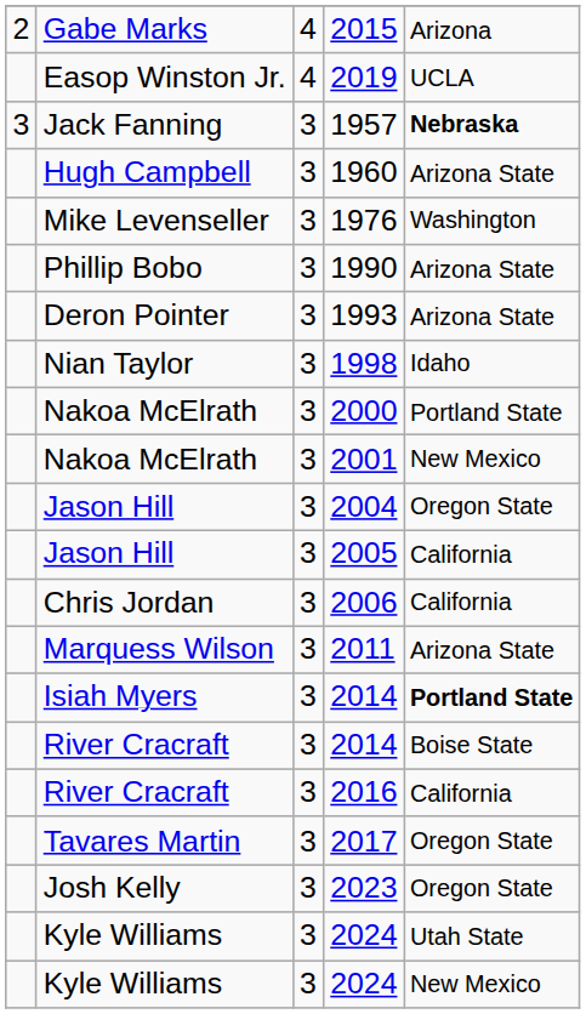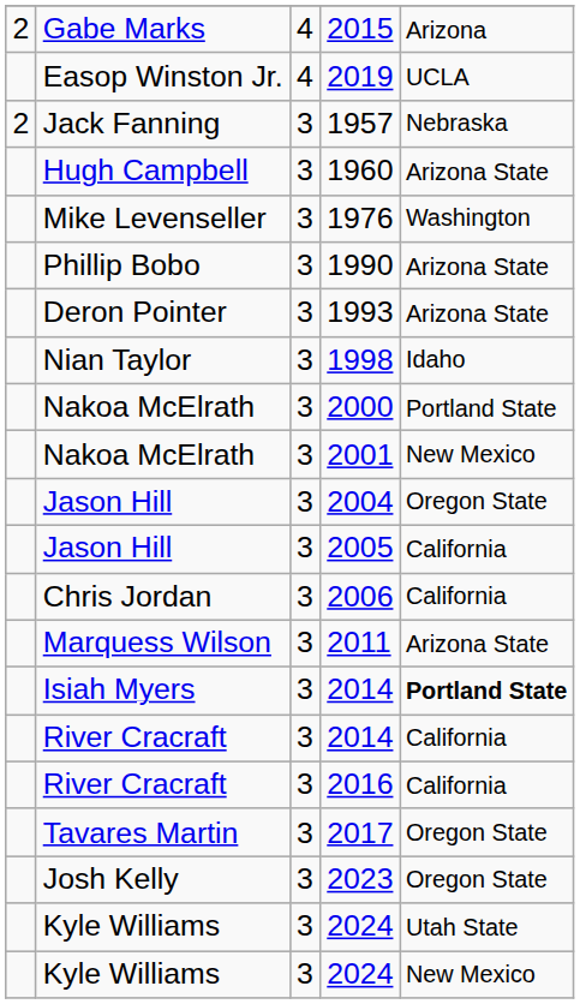 <table class="wikitable">
 <tr>
 </tr>
 <tr>
 <td>2</td>
 <td><a href='#'>Gabe Marks</a></td>
 <td>4</td>
 <td><a href='#'>2015</a></td>
 <td style="font-size:80%;">Arizona</td>
 </tr>
 <tr>
 <td></td>
 <td>Easop Winston Jr.</td>
 <td>4</td>
 <td><a href='#'>2019</a></td>
 <td style="font-size:80%;">UCLA</td>
 </tr>
 <tr>
-<td>3</td>
+<td>2</td>
 <td>Jack Fanning</td>
 <td>3</td>
 <td>1957</td>
-<td style="font-size:80%;"><strong>Nebraska</strong></td>
+<td style="font-size:80%;">Nebraska</td>
 </tr>
 <tr>
 <td></td>
 <td><a href='#'>Hugh Campbell</a></td>
 <td>3</td>
 <td>1960</td>
 <td style="font-size:80%;">Arizona State</td>
 </tr>
 <tr>
 <td></td>
 <td>Mike Levenseller</td>
 <td>3</td>
 <td>1976</td>
 <td style="font-size:80%;">Washington</td>
 </tr>
 <tr>
 <td></td>
 <td>Phillip Bobo</td>
 <td>3</td>
 <td>1990</td>
 <td style="font-size:80%;">Arizona State</td>
 </tr>
 <tr>
 <td></td>
 <td>Deron Pointer</td>
 <td>3</td>
 <td>1993</td>
 <td style="font-size:80%;">Arizona State</td>
 </tr>
 <tr>
 <td></td>
 <td>Nian Taylor</td>
 <td>3</td>
 <td><a href='#'>1998</a></td>
 <td style="font-size:80%;">Idaho</td>
 </tr>
 <tr>
 <td></td>
 <td>Nakoa McElrath</td>
 <td>3</td>
 <td><a href='#'>2000</a></td>
 <td style="font-size:80%;">Portland State</td>
 </tr>
 <tr>
 <td></td>
 <td>Nakoa McElrath</td>
 <td>3</td>
 <td><a href='#'>2001</a></td>
 <td style="font-size:80%;">New Mexico</td>
 </tr>
 <tr>
 <td></td>
 <td><a href='#'>Jason Hill</a></td>
 <td>3</td>
 <td><a href='#'>2004</a></td>
 <td style="font-size:80%;">Oregon State</td>
 </tr>
 <tr>
 <td></td>
 <td><a href='#'>Jason Hill</a></td>
 <td>3</td>
 <td><a href='#'>2005</a></td>
 <td style="font-size:80%;">California</td>
 </tr>
 <tr>
 <td></td>
 <td>Chris Jordan</td>
 <td>3</td>
 <td><a href='#'>2006</a></td>
 <td style="font-size:80%;">California</td>
 </tr>
 <tr>
 <td></td>
 <td><a href='#'>Marquess Wilson</a></td>
 <td>3</td>
 <td><a href='#'>2011</a></td>
 <td style="font-size:80%;">Arizona State</td>
 </tr>
 <tr>
 <td></td>
 <td><a href='#'>Isiah Myers</a></td>
 <td>3</td>
 <td><a href='#'>2014</a></td>
 <td style="font-size:80%;"><strong>Portland State</strong></td>
 </tr>
 <tr>
 <td></td>
 <td><a href='#'>River Cracraft</a></td>
 <td>3</td>
 <td><a href='#'>2014</a></td>
-<td style="font-size:80%;">Boise State</td>
+<td style="font-size:80%;">California</td>
 </tr>
 <tr>
 <td></td>
 <td><a href='#'>River Cracraft</a></td>
 <td>3</td>
 <td><a href='#'>2016</a></td>
 <td style="font-size:80%;">California</td>
 </tr>
 <tr>
 <td></td>
 <td><a href='#'>Tavares Martin</a></td>
 <td>3</td>
 <td><a href='#'>2017</a></td>
 <td style="font-size:80%;">Oregon State</td>
 </tr>
 <tr>
 <td></td>
 <td>Josh Kelly</td>
 <td>3</td>
 <td><a href='#'>2023</a></td>
 <td style="font-size:80%;">Oregon State</td>
 </tr>
 <tr>
 <td></td>
 <td>Kyle Williams</td>
 <td>3</td>
 <td><a href='#'>2024</a></td>
 <td style="font-size:80%;">Utah State</td>
 </tr>
 <tr>
 <td></td>
 <td>Kyle Williams</td>
 <td>3</td>
 <td><a href='#'>2024</a></td>
 <td style="font-size:80%;">New Mexico</td>
 </tr>
 </table>
